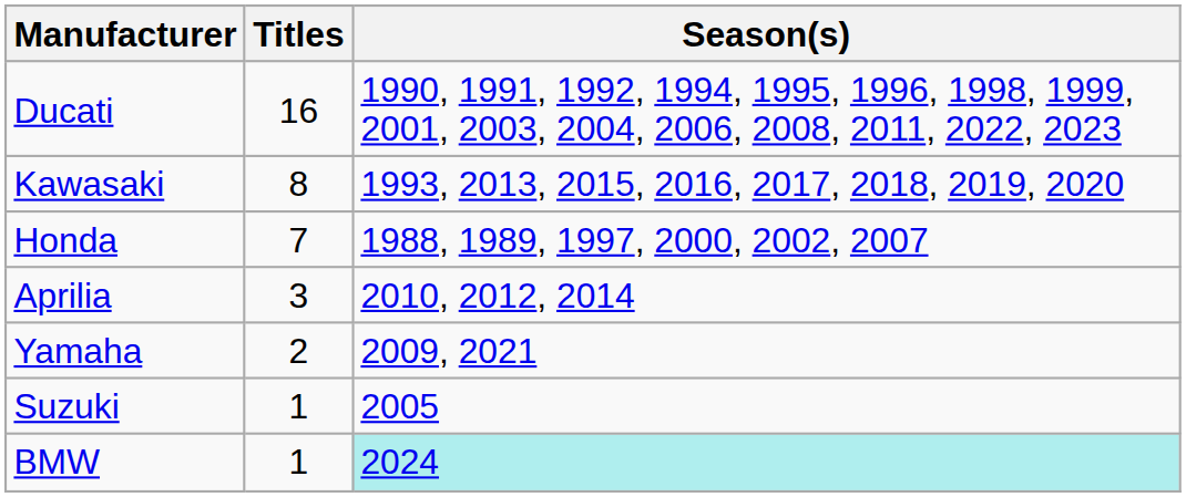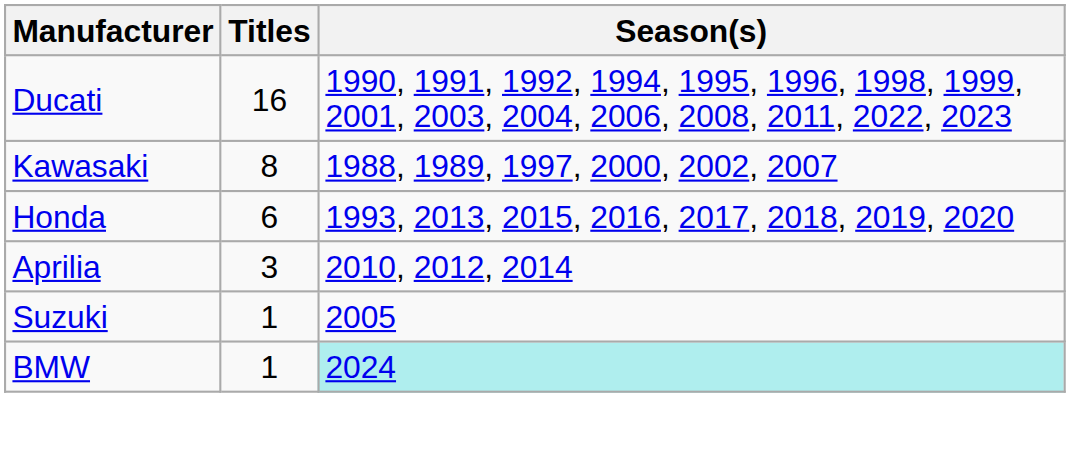 <table class="wikitable" style="font-size:95%;">
 <tr>
 <th>Manufacturer</th>
 <th>Titles</th>
 <th width=350>Season(s)</th>
 </tr>
 <tr>
 <td> <a href='#'>Ducati</a></td>
 <td align=center>16</td>
 <td><a href='#'>1990</a>, <a href='#'>1991</a>, <a href='#'>1992</a>, <a href='#'>1994</a>, <a href='#'>1995</a>, <a href='#'>1996</a>, <a href='#'>1998</a>, <a href='#'>1999</a>, <a href='#'>2001</a>, <a href='#'>2003</a>, <a href='#'>2004</a>, <a href='#'>2006</a>, <a href='#'>2008</a>, <a href='#'>2011</a>, <a href='#'>2022</a>, <a href='#'>2023</a></td>
 </tr>
 <tr>
 <td> <a href='#'>Kawasaki</a></td>
 <td align=center>8</td>
-<td><a href='#'>1993</a>, <a href='#'>2013</a>, <a href='#'>2015</a>, <a href='#'>2016</a>, <a href='#'>2017</a>, <a href='#'>2018</a>, <a href='#'>2019</a>, <a href='#'>2020</a></td>
+<td><a href='#'>1988</a>, <a href='#'>1989</a>, <a href='#'>1997</a>, <a href='#'>2000</a>, <a href='#'>2002</a>, <a href='#'>2007</a></td>
 </tr>
 <tr>
 <td> <a href='#'>Honda</a></td>
-<td align=center>7</td>
-<td><a href='#'>1988</a>, <a href='#'>1989</a>, <a href='#'>1997</a>, <a href='#'>2000</a>, <a href='#'>2002</a>, <a href='#'>2007</a></td>
+<td align=center>6</td>
+<td><a href='#'>1993</a>, <a href='#'>2013</a>, <a href='#'>2015</a>, <a href='#'>2016</a>, <a href='#'>2017</a>, <a href='#'>2018</a>, <a href='#'>2019</a>, <a href='#'>2020</a></td>
 </tr>
 <tr>
 <td> <a href='#'>Aprilia</a></td>
 <td align=center>3</td>
 <td><a href='#'>2010</a>, <a href='#'>2012</a>, <a href='#'>2014</a></td>
-</tr>
-<tr>
-<td> <a href='#'>Yamaha</a></td>
-<td align=center>2</td>
-<td><a href='#'>2009</a>, <a href='#'>2021</a></td>
 </tr>
 <tr>
 <td> <a href='#'>Suzuki</a></td>
 <td align=center>1</td>
 <td><a href='#'>2005</a></td>
 </tr>
 <tr>
 <td> <a href='#'>BMW</a></td>
 <td align=center>1</td>
 <td style="background: paleturquoise;"><a href='#'>2024</a></td>
 </tr>
 </table>
